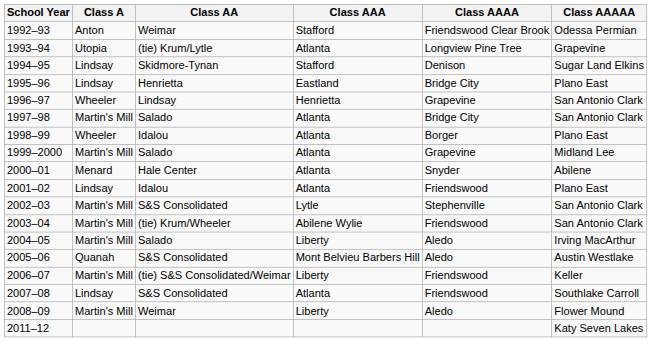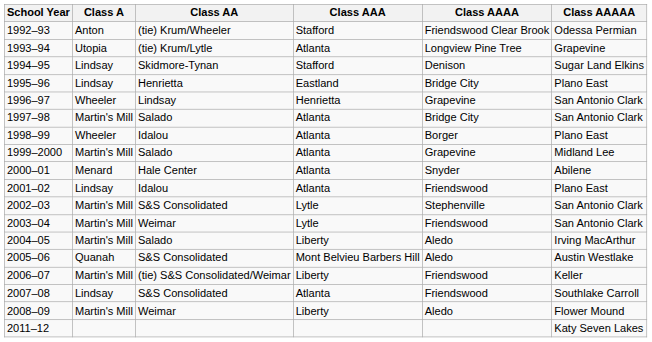 <table class="wikitable sortable">
 <tr>
 <th>School Year</th>
 <th>Class A</th>
 <th>Class AA</th>
 <th>Class AAA</th>
 <th>Class AAAA</th>
 <th>Class AAAAA</th>
 </tr>
 <tr>
 <td>1992–93</td>
 <td>Anton</td>
-<td>Weimar</td>
+<td>(tie) Krum/Wheeler</td>
 <td>Stafford</td>
 <td>Friendswood Clear Brook</td>
 <td>Odessa Permian</td>
 </tr>
 <tr>
 <td>1993–94</td>
 <td>Utopia</td>
 <td>(tie) Krum/Lytle</td>
 <td>Atlanta</td>
 <td>Longview Pine Tree</td>
 <td>Grapevine</td>
 </tr>
 <tr>
 <td>1994–95</td>
 <td>Lindsay</td>
 <td>Skidmore-Tynan</td>
 <td>Stafford</td>
 <td>Denison</td>
 <td>Sugar Land Elkins</td>
 </tr>
 <tr>
 <td>1995–96</td>
 <td>Lindsay</td>
 <td>Henrietta</td>
 <td>Eastland</td>
 <td>Bridge City</td>
 <td>Plano East</td>
 </tr>
 <tr>
 <td>1996–97</td>
 <td>Wheeler</td>
 <td>Lindsay</td>
 <td>Henrietta</td>
 <td>Grapevine</td>
 <td>San Antonio Clark</td>
 </tr>
 <tr>
 <td>1997–98</td>
 <td>Martin's Mill</td>
 <td>Salado</td>
 <td>Atlanta</td>
 <td>Bridge City</td>
 <td>San Antonio Clark</td>
 </tr>
 <tr>
 <td>1998–99</td>
 <td>Wheeler</td>
 <td>Idalou</td>
 <td>Atlanta</td>
 <td>Borger</td>
 <td>Plano East</td>
 </tr>
 <tr>
 <td>1999–2000</td>
 <td>Martin's Mill</td>
 <td>Salado</td>
 <td>Atlanta</td>
 <td>Grapevine</td>
 <td>Midland Lee</td>
 </tr>
 <tr>
 <td>2000–01</td>
 <td>Menard</td>
 <td>Hale Center</td>
 <td>Atlanta</td>
 <td>Snyder</td>
 <td>Abilene</td>
 </tr>
 <tr>
 <td>2001–02</td>
 <td>Lindsay</td>
 <td>Idalou</td>
 <td>Atlanta</td>
 <td>Friendswood</td>
 <td>Plano East</td>
 </tr>
 <tr>
 <td>2002–03</td>
 <td>Martin's Mill</td>
 <td>S&S Consolidated</td>
 <td>Lytle</td>
 <td>Stephenville</td>
 <td>San Antonio Clark</td>
 </tr>
 <tr>
 <td>2003–04</td>
 <td>Martin's Mill</td>
-<td>(tie) Krum/Wheeler</td>
-<td>Abilene Wylie</td>
+<td>Weimar</td>
+<td>Lytle</td>
 <td>Friendswood</td>
 <td>San Antonio Clark</td>
 </tr>
 <tr>
 <td>2004–05</td>
 <td>Martin's Mill</td>
 <td>Salado</td>
 <td>Liberty</td>
 <td>Aledo</td>
 <td>Irving MacArthur</td>
 </tr>
 <tr>
 <td>2005–06</td>
 <td>Quanah</td>
 <td>S&S Consolidated</td>
 <td>Mont Belvieu Barbers Hill</td>
 <td>Aledo</td>
 <td>Austin Westlake</td>
 </tr>
 <tr>
 <td>2006–07</td>
 <td>Martin's Mill</td>
 <td>(tie) S&S Consolidated/Weimar</td>
 <td>Liberty</td>
 <td>Friendswood</td>
 <td>Keller</td>
 </tr>
 <tr>
 <td>2007–08</td>
 <td>Lindsay</td>
 <td>S&S Consolidated</td>
 <td>Atlanta</td>
 <td>Friendswood</td>
 <td>Southlake Carroll</td>
 </tr>
 <tr>
 <td>2008–09</td>
 <td>Martin's Mill</td>
 <td>Weimar</td>
 <td>Liberty</td>
 <td>Aledo</td>
 <td>Flower Mound</td>
 </tr>
 <tr>
 <td>2011–12</td>
 <td></td>
 <td></td>
 <td></td>
 <td></td>
 <td>Katy Seven Lakes</td>
 </tr>
 </table>
